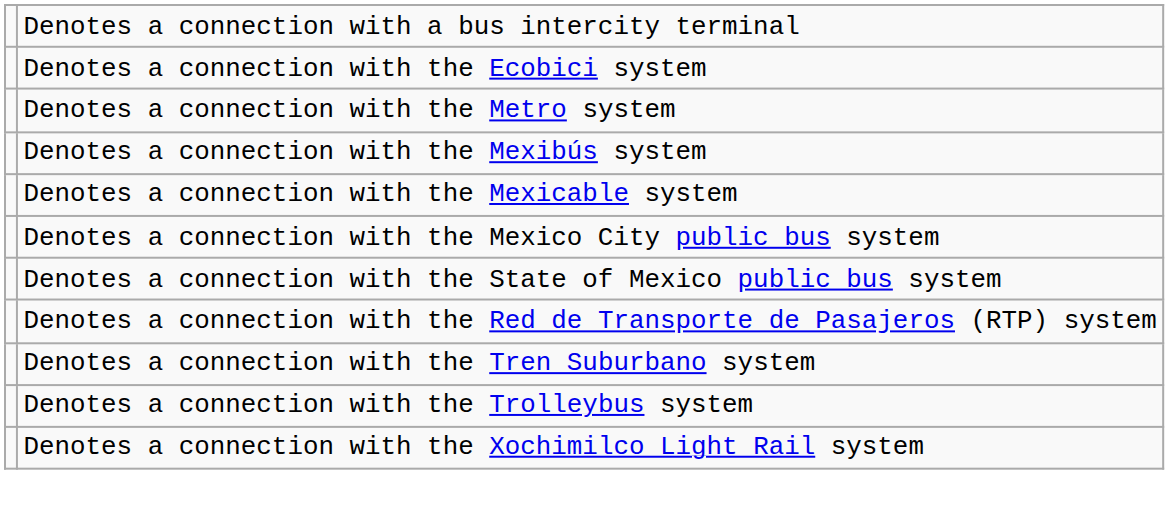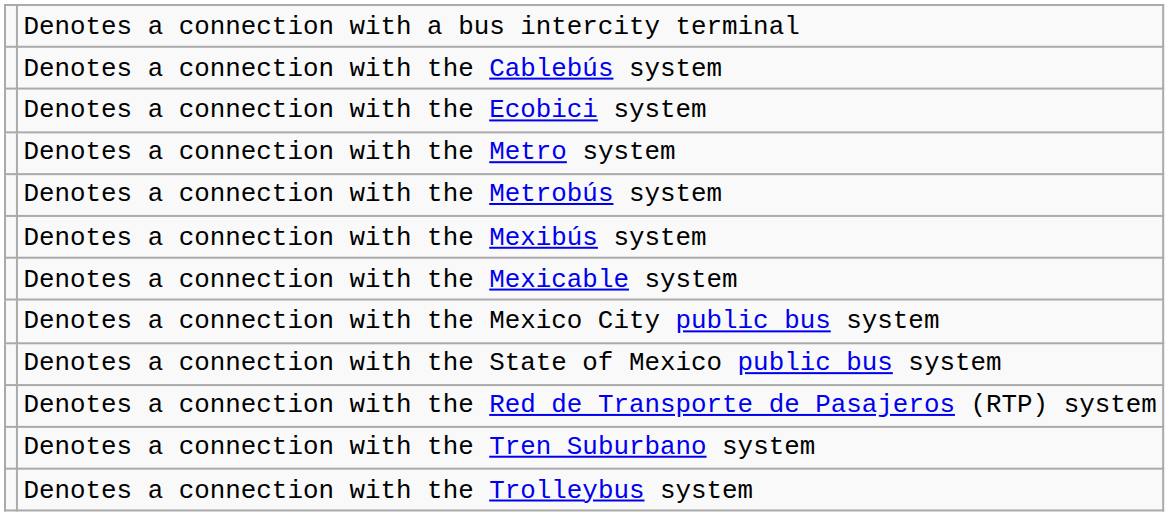 <table class="wikitable">
 <tr>
 <td></td>
 <td>Denotes a connection with a bus intercity terminal</td>
+</tr>
+<tr>
+<td></td>
+<td>Denotes a connection with the <a href='#'>Cablebús</a> system</td>
 </tr>
 <tr>
 <td></td>
 <td>Denotes a connection with the <a href='#'>Ecobici</a> system</td>
 </tr>
 <tr>
 <td></td>
 <td>Denotes a connection with the <a href='#'>Metro</a> system</td>
+</tr>
+<tr>
+<td></td>
+<td>Denotes a connection with the <a href='#'>Metrobús</a> system</td>
 </tr>
 <tr>
 <td></td>
 <td>Denotes a connection with the <a href='#'>Mexibús</a> system</td>
 </tr>
 <tr>
 <td></td>
 <td>Denotes a connection with the <a href='#'>Mexicable</a> system</td>
 </tr>
 <tr>
 <td></td>
 <td>Denotes a connection with the Mexico City <a href='#'>public bus</a> system</td>
 </tr>
 <tr>
 <td></td>
 <td>Denotes a connection with the State of Mexico <a href='#'>public bus</a> system</td>
 </tr>
 <tr>
 <td></td>
 <td>Denotes a connection with the <a href='#'>Red de Transporte de Pasajeros</a> (RTP) system</td>
 </tr>
 <tr>
 <td></td>
 <td>Denotes a connection with the <a href='#'>Tren Suburbano</a> system</td>
 </tr>
 <tr>
 <td></td>
 <td>Denotes a connection with the <a href='#'>Trolleybus</a> system</td>
 </tr>
-<tr>
-<td></td>
-<td>Denotes a connection with the <a href='#'>Xochimilco Light Rail</a> system</td>
-</tr>
 </table>
